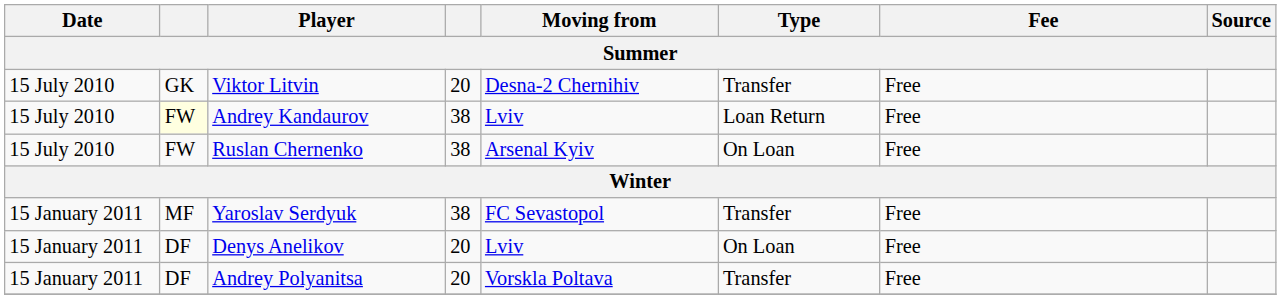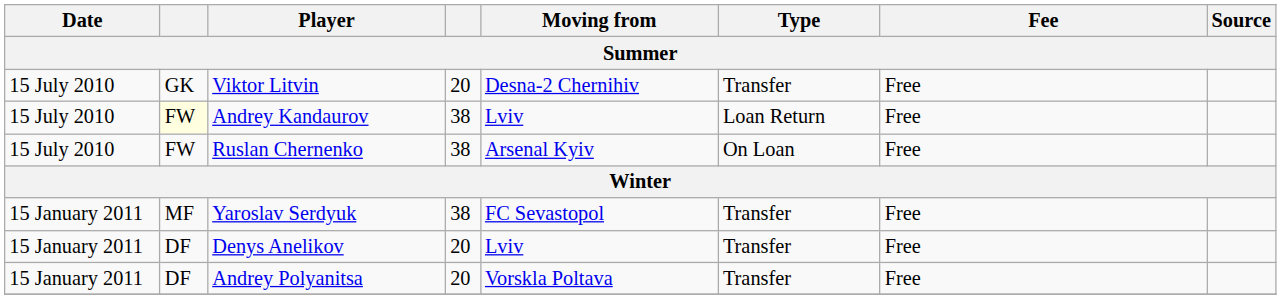 <table class="wikitable sortable">
 <tr>
 <th style="width:115px;">Date</th>
 <th style="width:30px;"></th>
 <th style="width:180px;">Player</th>
 <th style="width:20px;"></th>
 <th style="width:180px;">Moving from</th>
 <th style="width:120px;" class="unsortable">Type</th>
 <th style="width:250px;" class="unsortable">Fee</th>
 <th style="width:20px;">Source</th>
 </tr>
 <tr>
 <th colspan=8>Summer</th>
 </tr>
 <tr>
 <td>15 July 2010</td>
 <td>GK</td>
 <td> <a href='#'>Viktor Litvin</a></td>
 <td>20</td>
 <td> <a href='#'>Desna-2 Chernihiv</a></td>
 <td>Transfer</td>
 <td>Free</td>
 <td></td>
 </tr>
 <tr>
 <td>15 July 2010</td>
 <td style="background: lightyellow;">FW</td>
 <td> <a href='#'>Andrey Kandaurov</a></td>
 <td>38</td>
 <td> <a href='#'>Lviv</a></td>
 <td>Loan Return</td>
 <td>Free</td>
 <td></td>
 </tr>
 <tr>
 <td>15 July 2010</td>
 <td>FW</td>
 <td> <a href='#'>Ruslan Chernenko</a></td>
 <td>38</td>
 <td> <a href='#'>Arsenal Kyiv</a></td>
 <td>On Loan</td>
 <td>Free</td>
 <td></td>
 </tr>
 <tr>
 <th colspan=8>Winter</th>
 </tr>
 <tr>
 <td>15 January 2011</td>
 <td>MF</td>
 <td> <a href='#'>Yaroslav Serdyuk</a></td>
 <td>38</td>
 <td> <a href='#'>FC Sevastopol</a></td>
 <td>Transfer</td>
 <td>Free</td>
 <td></td>
 </tr>
 <tr>
 <td>15 January 2011</td>
 <td>DF</td>
 <td> <a href='#'>Denys Anelikov</a></td>
 <td>20</td>
 <td> <a href='#'>Lviv</a></td>
-<td>On Loan</td>
+<td>Transfer</td>
 <td>Free</td>
 <td></td>
 </tr>
 <tr>
 <td>15 January 2011</td>
 <td>DF</td>
 <td> <a href='#'>Andrey Polyanitsa</a></td>
 <td>20</td>
 <td> <a href='#'>Vorskla Poltava</a></td>
 <td>Transfer</td>
 <td>Free</td>
 <td></td>
 </tr>
 <tr>
 </tr>
 </table>
